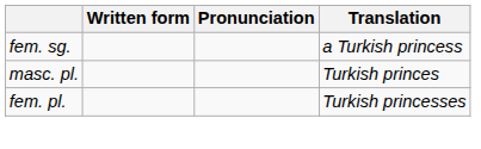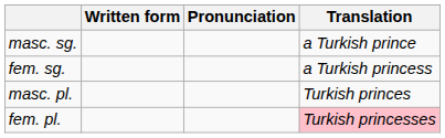 <table class="wikitable">
 <tr e&771>
 <th></th>
 <th>Written form</th>
 <th>Pronunciation</th>
 <th>Translation</th>
+</tr>
+<tr>
+<td><em>masc. sg.</em></td>
+<td></td>
+<td></td>
+<td><em>a Turkish prince</em></td>
 </tr>
 <tr>
 <td><em>fem. sg.</em></td>
 <td></td>
 <td></td>
 <td><em>a Turkish princess</em></td>
 </tr>
 <tr>
 <td><em>masc. pl.</em></td>
 <td></td>
 <td></td>
 <td><em>Turkish princes</em></td>
 </tr>
 <tr>
 <td><em>fem. pl.</em></td>
 <td></td>
 <td></td>
-<td><em>Turkish princesses</em></td>
+<td style="background: pink;"><em>Turkish princesses</em></td>
 </tr>
 </table>
